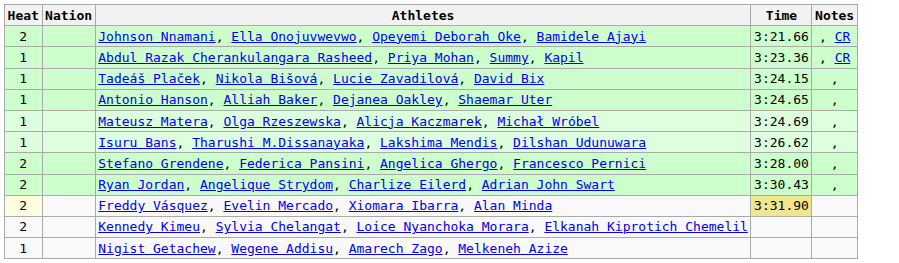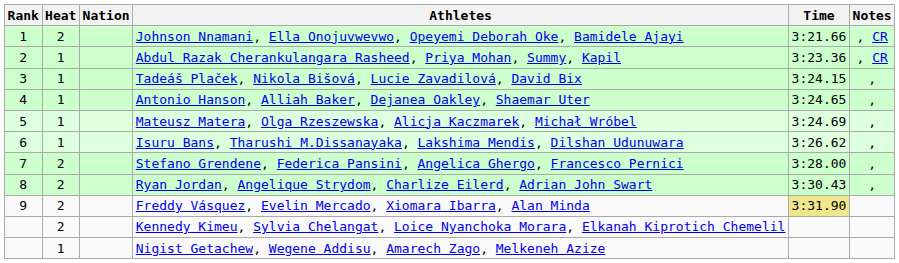 <table class="wikitable sortable" style="text-align:center">
 <tr>
+<th>Rank</th>
 <th>Heat</th>
 <th>Nation</th>
 <th>Athletes</th>
 <th>Time</th>
 <th>Notes</th>
 </tr>
 <tr bgcolor=ccffcc>
+<td>1</td>
 <td>2</td>
 <td align=left></td>
 <td align=left><a href='#'>Johnson Nnamani</a>, <a href='#'>Ella Onojuvwevwo</a>, <a href='#'>Opeyemi Deborah Oke</a>, <a href='#'>Bamidele Ajayi</a></td>
 <td>3:21.66</td>
 <td>, <a href='#'>CR</a></td>
 </tr>
 <tr bgcolor=ccffcc>
+<td>2</td>
 <td>1</td>
 <td align=left></td>
 <td align=left><a href='#'>Abdul Razak Cherankulangara Rasheed</a>, <a href='#'>Priya Mohan</a>, <a href='#'>Summy</a>, <a href='#'>Kapil</a></td>
 <td>3:23.36</td>
 <td>, <a href='#'>CR</a></td>
 </tr>
 <tr bgcolor=ccffcc>
+<td>3</td>
 <td>1</td>
 <td align=left></td>
 <td align=left><a href='#'>Tadeáš Plaček</a>, <a href='#'>Nikola Bišová</a>, <a href='#'>Lucie Zavadilová</a>, <a href='#'>David Bix</a></td>
 <td>3:24.15</td>
 <td>, </td>
 </tr>
 <tr bgcolor=ccffcc>
+<td>4</td>
 <td>1</td>
 <td align=left></td>
 <td align=left><a href='#'>Antonio Hanson</a>, <a href='#'>Alliah Baker</a>,  <a href='#'>Dejanea Oakley</a>, <a href='#'>Shaemar Uter</a></td>
 <td>3:24.65</td>
 <td>, </td>
 </tr>
 <tr bgcolor=ddffdd>
+<td>5</td>
 <td>1</td>
 <td align=left></td>
 <td align=left><a href='#'>Mateusz Matera</a>, <a href='#'>Olga Rzeszewska</a>, <a href='#'>Alicja Kaczmarek</a>, <a href='#'>Michał Wróbel</a></td>
 <td>3:24.69</td>
 <td>, </td>
 </tr>
 <tr bgcolor=ddffdd>
+<td>6</td>
 <td>1</td>
 <td align=left></td>
 <td align=left><a href='#'>Isuru Bans</a>, <a href='#'>Tharushi M.Dissanayaka</a>, <a href='#'>Lakshima Mendis</a>,  <a href='#'>Dilshan Udunuwara</a></td>
 <td>3:26.62</td>
 <td>, </td>
 </tr>
 <tr bgcolor=ccffcc>
+<td>7</td>
 <td>2</td>
 <td align=left></td>
 <td align=left><a href='#'>Stefano Grendene</a>, <a href='#'>Federica Pansini</a>, <a href='#'>Angelica Ghergo</a>, <a href='#'>Francesco Pernici</a></td>
 <td>3:28.00</td>
 <td>, </td>
 </tr>
 <tr bgcolor=ccffcc>
+<td>8</td>
 <td>2</td>
 <td align=left></td>
 <td align=left><a href='#'>Ryan Jordan</a>, <a href='#'>Angelique Strydom</a>, <a href='#'>Charlize Eilerd</a>, <a href='#'>Adrian John Swart</a></td>
 <td>3:30.43</td>
 <td>, </td>
 </tr>
 <tr>
-<td style="background: lightyellow;">2</td>
+<td>9</td>
+<td>2</td>
 <td align=left></td>
 <td align=left><a href='#'>Freddy Vásquez</a>, <a href='#'>Evelin Mercado</a>, <a href='#'>Xiomara Ibarra</a>, <a href='#'>Alan Minda</a></td>
 <td style="background: khaki;">3:31.90</td>
 <td></td>
 </tr>
 <tr>
+<td></td>
 <td>2</td>
 <td align=left></td>
 <td align=left><a href='#'>Kennedy Kimeu</a>, <a href='#'>Sylvia Chelangat</a>, <a href='#'>Loice Nyanchoka Morara</a>, <a href='#'>Elkanah Kiprotich Chemelil</a></td>
 <td></td>
 <td></td>
 </tr>
 <tr>
+<td></td>
 <td>1</td>
 <td align=left></td>
 <td align=left><a href='#'>Nigist Getachew</a>, <a href='#'>Wegene Addisu</a>, <a href='#'>Amarech Zago</a>, <a href='#'>Melkeneh Azize</a></td>
 <td></td>
 <td></td>
 </tr>
 </table>
